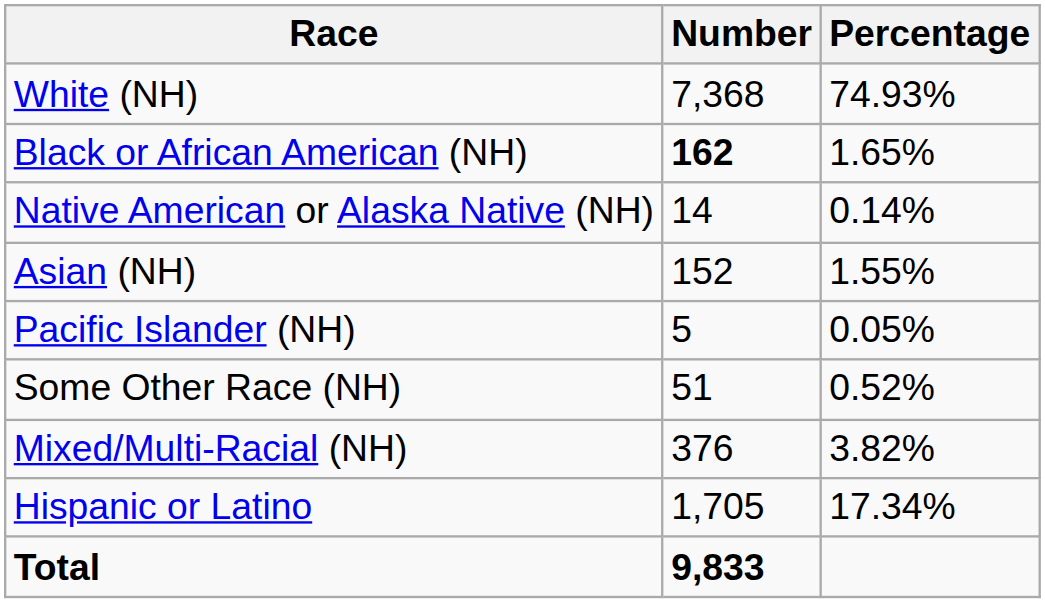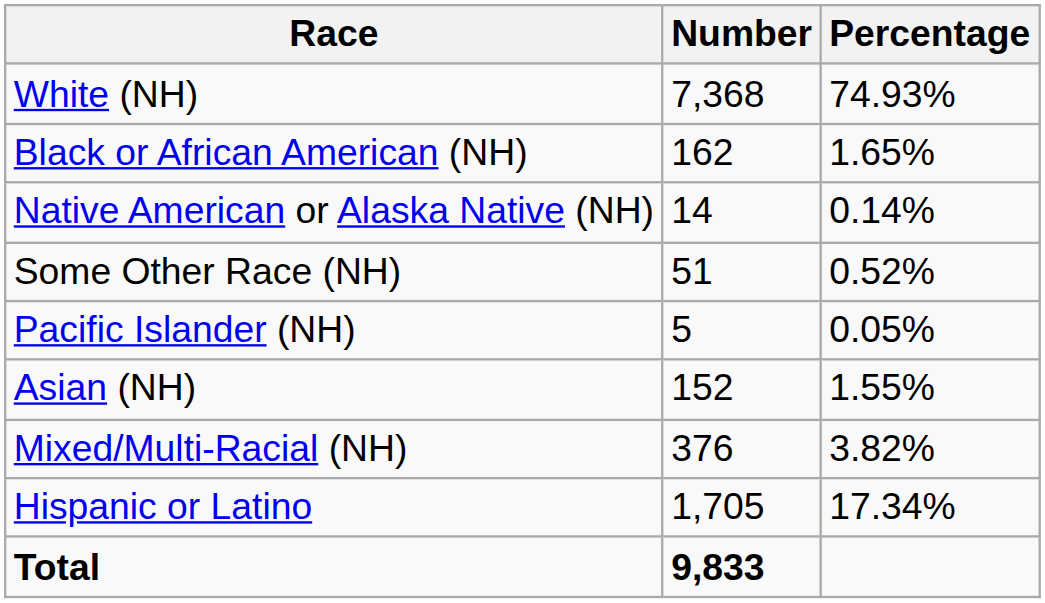 <table class="wikitable">
 <tr>
 <th>Race</th>
 <th>Number</th>
 <th>Percentage</th>
 </tr>
 <tr>
 <td><a href='#'>White</a> (NH)</td>
 <td>7,368</td>
 <td>74.93%</td>
 </tr>
 <tr>
 <td><a href='#'>Black or African American</a> (NH)</td>
-<td><strong>162</strong></td>
+<td>162</td>
 <td>1.65%</td>
 </tr>
 <tr>
 <td><a href='#'>Native American</a> or <a href='#'>Alaska Native</a> (NH)</td>
 <td>14</td>
 <td>0.14%</td>
 </tr>
 <tr>
-<td><a href='#'>Asian</a> (NH)</td>
-<td>152</td>
-<td>1.55%</td>
+<td>Some Other Race (NH)</td>
+<td>51</td>
+<td>0.52%</td>
 </tr>
 <tr>
 <td><a href='#'>Pacific Islander</a> (NH)</td>
 <td>5</td>
 <td>0.05%</td>
 </tr>
 <tr>
-<td>Some Other Race (NH)</td>
-<td>51</td>
-<td>0.52%</td>
+<td><a href='#'>Asian</a> (NH)</td>
+<td>152</td>
+<td>1.55%</td>
 </tr>
 <tr>
 <td><a href='#'>Mixed/Multi-Racial</a> (NH)</td>
 <td>376</td>
 <td>3.82%</td>
 </tr>
 <tr>
 <td><a href='#'>Hispanic or Latino</a></td>
 <td>1,705</td>
 <td>17.34%</td>
 </tr>
 <tr>
 <td><strong>Total</strong></td>
 <td><strong>9,833</strong></td>
 <td></td>
 </tr>
 </table>
